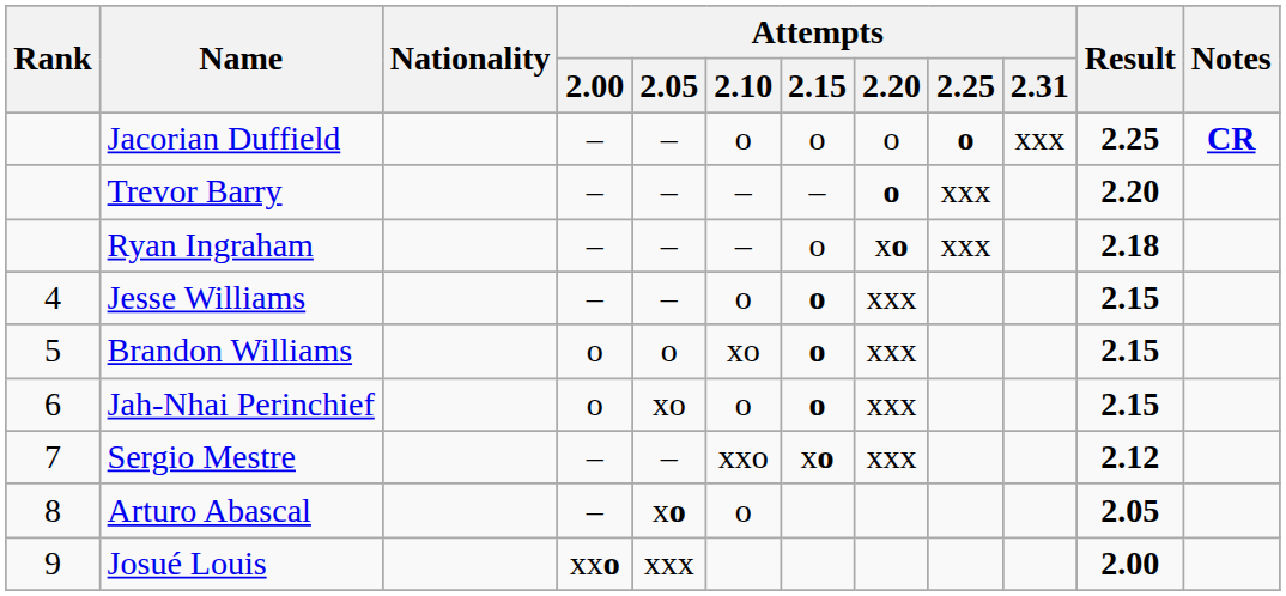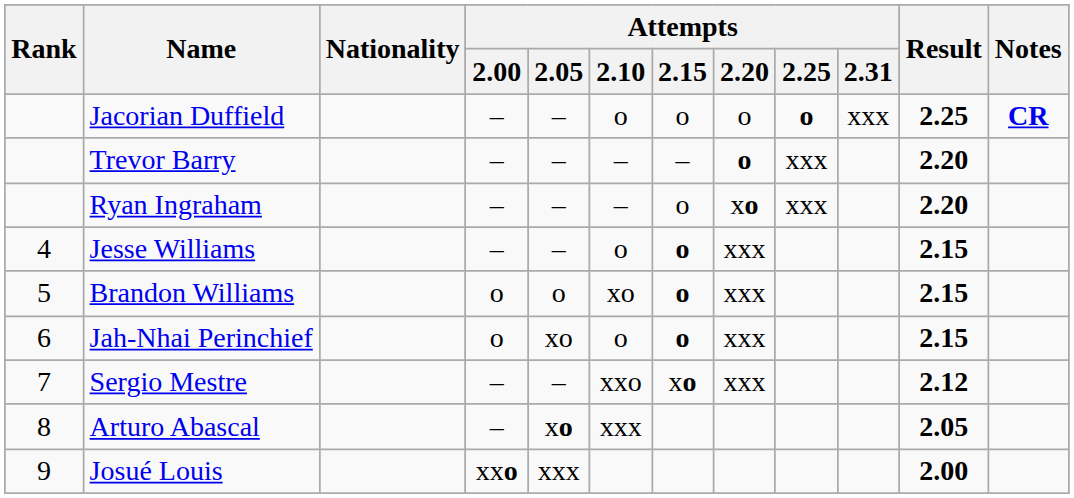 <table class="wikitable sortable" style="text-align:center">
 <tr>
 <th rowspan=2>Rank</th>
 <th rowspan=2>Name</th>
 <th rowspan=2>Nationality</th>
 <th colspan=7>Attempts</th>
 <th rowspan=2>Result</th>
 <th rowspan=2>Notes</th>
 </tr>
 <tr>
 <th>2.00</th>
 <th>2.05</th>
 <th>2.10</th>
 <th>2.15</th>
 <th>2.20</th>
 <th>2.25</th>
 <th>2.31</th>
 </tr>
 <tr>
 <td align=center></td>
 <td align=left><a href='#'>Jacorian Duffield</a></td>
 <td align=left></td>
 <td>–</td>
 <td>–</td>
 <td>o</td>
 <td>o</td>
 <td>o</td>
 <td><strong>o</strong></td>
 <td>xxx</td>
 <td><strong>2.25</strong></td>
 <td><strong><a href='#'>CR</a></strong></td>
 </tr>
 <tr>
 <td align=center></td>
 <td align=left><a href='#'>Trevor Barry</a></td>
 <td align=left></td>
 <td>–</td>
 <td>–</td>
 <td>–</td>
 <td>–</td>
 <td><strong>o</strong></td>
 <td>xxx</td>
 <td></td>
 <td><strong>2.20</strong></td>
 <td></td>
 </tr>
 <tr>
 <td align=center></td>
 <td align=left><a href='#'>Ryan Ingraham</a></td>
 <td align=left></td>
 <td>–</td>
 <td>–</td>
 <td>–</td>
 <td>o</td>
 <td>x<strong>o</strong></td>
 <td>xxx</td>
 <td></td>
-<td><strong>2.18</strong></td>
+<td><strong>2.20</strong></td>
 <td></td>
 </tr>
 <tr>
 <td align=center>4</td>
 <td align=left><a href='#'>Jesse Williams</a></td>
 <td align=left></td>
 <td>–</td>
 <td>–</td>
 <td>o</td>
 <td><strong>o</strong></td>
 <td>xxx</td>
 <td></td>
 <td></td>
 <td><strong>2.15</strong></td>
 <td></td>
 </tr>
 <tr>
 <td align=center>5</td>
 <td align=left><a href='#'>Brandon Williams</a></td>
 <td align=left></td>
 <td>o</td>
 <td>o</td>
 <td>xo</td>
 <td><strong>o</strong></td>
 <td>xxx</td>
 <td></td>
 <td></td>
 <td><strong>2.15</strong></td>
 <td></td>
 </tr>
 <tr>
 <td align=center>6</td>
 <td align=left><a href='#'>Jah-Nhai Perinchief</a></td>
 <td align=left></td>
 <td>o</td>
 <td>xo</td>
 <td>o</td>
 <td><strong>o</strong></td>
 <td>xxx</td>
 <td></td>
 <td></td>
 <td><strong>2.15</strong></td>
 <td></td>
 </tr>
 <tr>
 <td align=center>7</td>
 <td align=left><a href='#'>Sergio Mestre</a></td>
 <td align=left></td>
 <td>–</td>
 <td>–</td>
 <td>xxo</td>
 <td>x<strong>o</strong></td>
 <td>xxx</td>
 <td></td>
 <td></td>
 <td><strong>2.12</strong></td>
 <td></td>
 </tr>
 <tr>
 <td align=center>8</td>
 <td align=left><a href='#'>Arturo Abascal</a></td>
 <td align=left></td>
 <td>–</td>
 <td>x<strong>o</strong></td>
-<td>o</td>
+<td>xxx</td>
 <td></td>
 <td></td>
 <td></td>
 <td></td>
 <td><strong>2.05</strong></td>
 <td></td>
 </tr>
 <tr>
 <td align=center>9</td>
 <td align=left><a href='#'>Josué Louis</a></td>
 <td align=left></td>
 <td>xx<strong>o</strong></td>
 <td>xxx</td>
 <td></td>
 <td></td>
 <td></td>
 <td></td>
 <td></td>
 <td><strong>2.00</strong></td>
 <td></td>
 </tr>
 </table>
